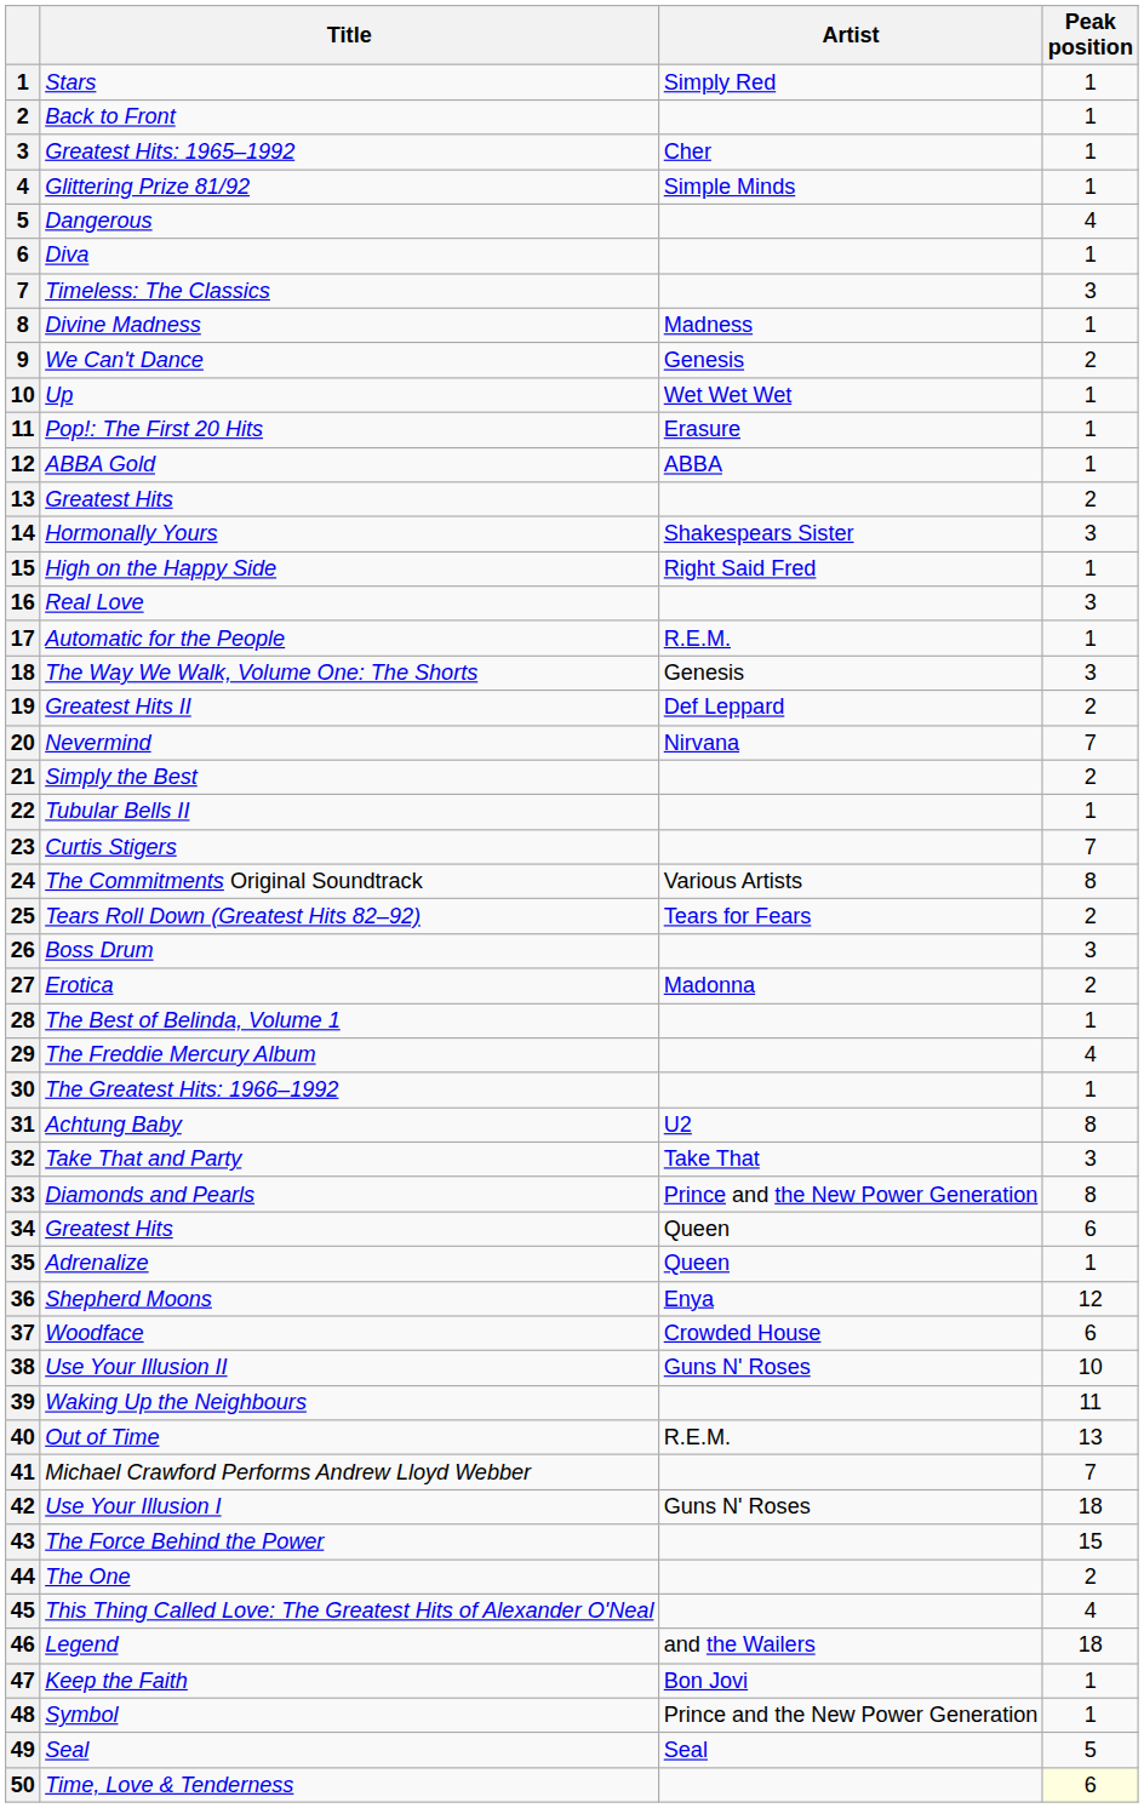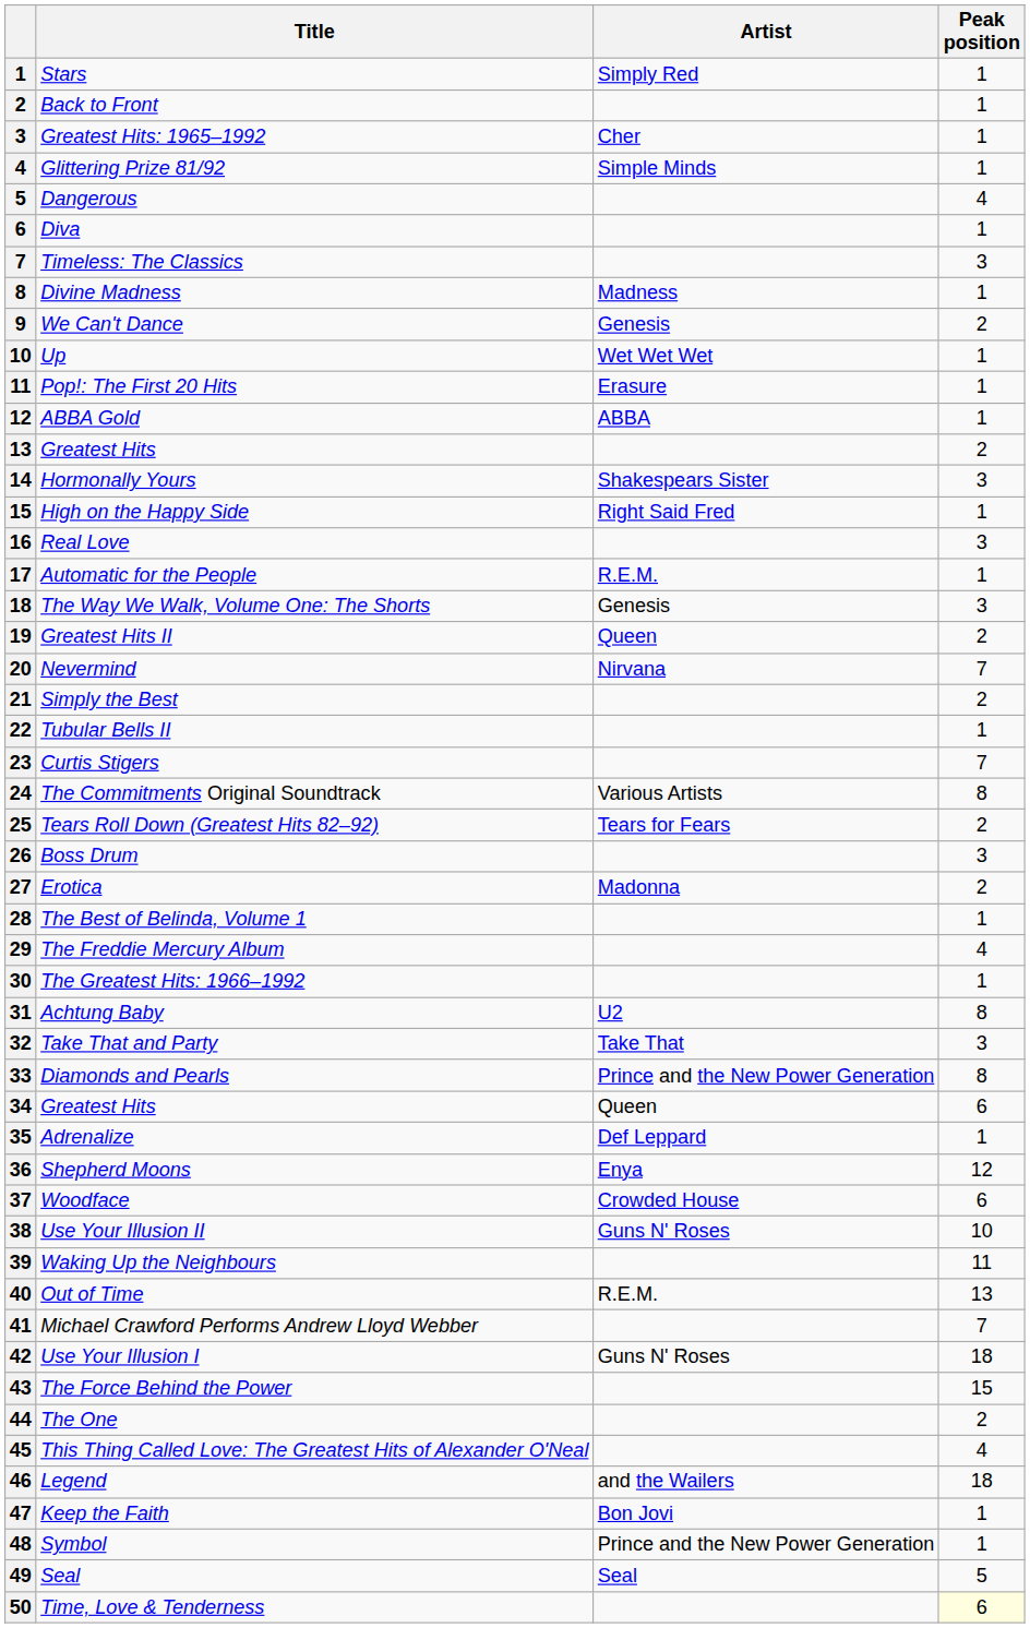 <table class="wikitable sortable plainrowheaders">
 <tr>
 <th scope=col></th>
 <th scope=col>Title</th>
 <th scope=col>Artist</th>
 <th scope=col>Peak<br>position</th>
 </tr>
 <tr>
 <th scope=row style="text-align:center;">1</th>
 <td><em><a href='#'>Stars</a></em></td>
 <td><a href='#'>Simply Red</a></td>
 <td align="center">1</td>
 </tr>
 <tr>
 <th scope=row style="text-align:center;">2</th>
 <td><em><a href='#'>Back to Front</a></em></td>
 <td></td>
 <td align="center">1</td>
 </tr>
 <tr>
 <th scope=row style="text-align:center;">3</th>
 <td><em><a href='#'>Greatest Hits: 1965–1992</a></em></td>
 <td><a href='#'>Cher</a></td>
 <td align="center">1</td>
 </tr>
 <tr>
 <th scope=row style="text-align:center;">4</th>
 <td><em><a href='#'>Glittering Prize 81/92</a></em></td>
 <td><a href='#'>Simple Minds</a></td>
 <td align="center">1</td>
 </tr>
 <tr>
 <th scope=row style="text-align:center;">5</th>
 <td><em><a href='#'>Dangerous</a></em></td>
 <td></td>
 <td align="center">4</td>
 </tr>
 <tr>
 <th scope=row style="text-align:center;">6</th>
 <td><em><a href='#'>Diva</a></em></td>
 <td></td>
 <td align="center">1</td>
 </tr>
 <tr>
 <th scope=row style="text-align:center;">7</th>
 <td><em><a href='#'>Timeless: The Classics</a></em></td>
 <td></td>
 <td align="center">3</td>
 </tr>
 <tr>
 <th scope=row style="text-align:center;">8</th>
 <td><em><a href='#'>Divine Madness</a></em></td>
 <td><a href='#'>Madness</a></td>
 <td align="center">1</td>
 </tr>
 <tr>
 <th scope=row style="text-align:center;">9</th>
 <td><em><a href='#'>We Can't Dance</a></em></td>
 <td><a href='#'>Genesis</a></td>
 <td align="center">2</td>
 </tr>
 <tr>
 <th scope=row style="text-align:center;">10</th>
 <td><em><a href='#'>Up</a></em></td>
 <td><a href='#'>Wet Wet Wet</a></td>
 <td align="center">1</td>
 </tr>
 <tr>
 <th scope=row style="text-align:center;">11</th>
 <td><em><a href='#'>Pop!: The First 20 Hits</a></em></td>
 <td><a href='#'>Erasure</a></td>
 <td align="center">1</td>
 </tr>
 <tr>
 <th scope=row style="text-align:center;">12</th>
 <td><em><a href='#'>ABBA Gold</a></em></td>
 <td><a href='#'>ABBA</a></td>
 <td align="center">1</td>
 </tr>
 <tr>
 <th scope=row style="text-align:center;">13</th>
 <td><em><a href='#'>Greatest Hits</a></em></td>
 <td></td>
 <td align="center">2</td>
 </tr>
 <tr>
 <th scope=row style="text-align:center;">14</th>
 <td><em><a href='#'>Hormonally Yours</a></em></td>
 <td><a href='#'>Shakespears Sister</a></td>
 <td align="center">3</td>
 </tr>
 <tr>
 <th scope=row style="text-align:center;">15</th>
 <td><em><a href='#'>High on the Happy Side</a></em></td>
 <td><a href='#'>Right Said Fred</a></td>
 <td align="center">1</td>
 </tr>
 <tr>
 <th scope=row style="text-align:center;">16</th>
 <td><em><a href='#'>Real Love</a></em></td>
 <td></td>
 <td align="center">3</td>
 </tr>
 <tr>
 <th scope=row style="text-align:center;">17</th>
 <td><em><a href='#'>Automatic for the People</a></em></td>
 <td><a href='#'>R.E.M.</a></td>
 <td align="center">1</td>
 </tr>
 <tr>
 <th scope=row style="text-align:center;">18</th>
 <td><em><a href='#'>The Way We Walk, Volume One: The Shorts</a></em></td>
 <td>Genesis</td>
 <td align="center">3</td>
 </tr>
 <tr>
 <th scope=row style="text-align:center;">19</th>
 <td><em><a href='#'>Greatest Hits II</a></em></td>
-<td><a href='#'>Def Leppard</a></td>
+<td><a href='#'>Queen</a></td>
 <td align="center">2</td>
 </tr>
 <tr>
 <th scope=row style="text-align:center;">20</th>
 <td><em><a href='#'>Nevermind</a></em></td>
 <td><a href='#'>Nirvana</a></td>
 <td align="center">7</td>
 </tr>
 <tr>
 <th scope=row style="text-align:center;">21</th>
 <td><em><a href='#'>Simply the Best</a></em></td>
 <td></td>
 <td align="center">2</td>
 </tr>
 <tr>
 <th scope=row style="text-align:center;">22</th>
 <td><em><a href='#'>Tubular Bells II</a></em></td>
 <td></td>
 <td align="center">1</td>
 </tr>
 <tr>
 <th scope=row style="text-align:center;">23</th>
 <td><em><a href='#'>Curtis Stigers</a></em></td>
 <td></td>
 <td align="center">7</td>
 </tr>
 <tr>
 <th scope=row style="text-align:center;">24</th>
 <td><em><a href='#'>The Commitments</a></em> Original Soundtrack</td>
 <td>Various Artists</td>
 <td align="center">8</td>
 </tr>
 <tr>
 <th scope=row style="text-align:center;">25</th>
 <td><em><a href='#'>Tears Roll Down (Greatest Hits 82–92)</a></em></td>
 <td><a href='#'>Tears for Fears</a></td>
 <td align="center">2</td>
 </tr>
 <tr>
 <th scope=row style="text-align:center;">26</th>
 <td><em><a href='#'>Boss Drum</a></em></td>
 <td></td>
 <td align="center">3</td>
 </tr>
 <tr>
 <th scope=row style="text-align:center;">27</th>
 <td><em><a href='#'>Erotica</a></em></td>
 <td><a href='#'>Madonna</a></td>
 <td align="center">2</td>
 </tr>
 <tr>
 <th scope=row style="text-align:center;">28</th>
 <td><em><a href='#'>The Best of Belinda, Volume 1</a></em></td>
 <td></td>
 <td align="center">1</td>
 </tr>
 <tr>
 <th scope=row style="text-align:center;">29</th>
 <td><em><a href='#'>The Freddie Mercury Album</a></em></td>
 <td></td>
 <td align="center">4</td>
 </tr>
 <tr>
 <th scope=row style="text-align:center;">30</th>
 <td><em><a href='#'>The Greatest Hits: 1966–1992</a></em></td>
 <td></td>
 <td align="center">1</td>
 </tr>
 <tr>
 <th scope=row style="text-align:center;">31</th>
 <td><em><a href='#'>Achtung Baby</a></em></td>
 <td><a href='#'>U2</a></td>
 <td align="center">8</td>
 </tr>
 <tr>
 <th scope=row style="text-align:center;">32</th>
 <td><em><a href='#'>Take That and Party</a></em></td>
 <td><a href='#'>Take That</a></td>
 <td align="center">3</td>
 </tr>
 <tr>
 <th scope=row style="text-align:center;">33</th>
 <td><em><a href='#'>Diamonds and Pearls</a></em></td>
 <td><a href='#'>Prince</a> and <a href='#'>the New Power Generation</a></td>
 <td align="center">8</td>
 </tr>
 <tr>
 <th scope=row style="text-align:center;">34</th>
 <td><em><a href='#'>Greatest Hits</a></em></td>
 <td>Queen</td>
 <td align="center">6</td>
 </tr>
 <tr>
 <th scope=row style="text-align:center;">35</th>
 <td><em><a href='#'>Adrenalize</a></em></td>
-<td><a href='#'>Queen</a></td>
+<td><a href='#'>Def Leppard</a></td>
 <td align="center">1</td>
 </tr>
 <tr>
 <th scope=row style="text-align:center;">36</th>
 <td><em><a href='#'>Shepherd Moons</a></em></td>
 <td><a href='#'>Enya</a></td>
 <td align="center">12</td>
 </tr>
 <tr>
 <th scope=row style="text-align:center;">37</th>
 <td><em><a href='#'>Woodface</a></em></td>
 <td><a href='#'>Crowded House</a></td>
 <td align="center">6</td>
 </tr>
 <tr>
 <th scope=row style="text-align:center;">38</th>
 <td><em><a href='#'>Use Your Illusion II</a></em></td>
 <td><a href='#'>Guns N' Roses</a></td>
 <td align="center">10</td>
 </tr>
 <tr>
 <th scope=row style="text-align:center;">39</th>
 <td><em><a href='#'>Waking Up the Neighbours</a></em></td>
 <td></td>
 <td align="center">11</td>
 </tr>
 <tr>
 <th scope=row style="text-align:center;">40</th>
 <td><em><a href='#'>Out of Time</a></em></td>
 <td>R.E.M.</td>
 <td align="center">13</td>
 </tr>
 <tr>
 <th scope=row style="text-align:center;">41</th>
 <td><em>Michael Crawford Performs Andrew Lloyd Webber</em></td>
 <td></td>
 <td align="center">7</td>
 </tr>
 <tr>
 <th scope=row style="text-align:center;">42</th>
 <td><em><a href='#'>Use Your Illusion I</a></em></td>
 <td>Guns N' Roses</td>
 <td align="center">18</td>
 </tr>
 <tr>
 <th scope=row style="text-align:center;">43</th>
 <td><em><a href='#'>The Force Behind the Power</a></em></td>
 <td></td>
 <td align="center">15</td>
 </tr>
 <tr>
 <th scope=row style="text-align:center;">44</th>
 <td><em><a href='#'>The One</a></em></td>
 <td></td>
 <td align="center">2</td>
 </tr>
 <tr>
 <th scope=row style="text-align:center;">45</th>
 <td><em><a href='#'>This Thing Called Love: The Greatest Hits of Alexander O'Neal</a></em></td>
 <td></td>
 <td align="center">4</td>
 </tr>
 <tr>
 <th scope=row style="text-align:center;">46</th>
 <td><em><a href='#'>Legend</a></em></td>
 <td> and <a href='#'>the Wailers</a></td>
 <td align="center">18</td>
 </tr>
 <tr>
 <th scope=row style="text-align:center;">47</th>
 <td><em><a href='#'>Keep the Faith</a></em></td>
 <td><a href='#'>Bon Jovi</a></td>
 <td align="center">1</td>
 </tr>
 <tr>
 <th scope=row style="text-align:center;">48</th>
 <td><em><a href='#'>Symbol</a></em></td>
 <td>Prince and the New Power Generation</td>
 <td align="center">1</td>
 </tr>
 <tr>
 <th scope=row style="text-align:center;">49</th>
 <td><em><a href='#'>Seal</a></em></td>
 <td><a href='#'>Seal</a></td>
 <td align="center">5</td>
 </tr>
 <tr>
 <th scope=row style="text-align:center;">50</th>
 <td><em><a href='#'>Time, Love & Tenderness</a></em></td>
 <td></td>
 <td align="center" style="background: lightyellow;">6</td>
 </tr>
 </table>
